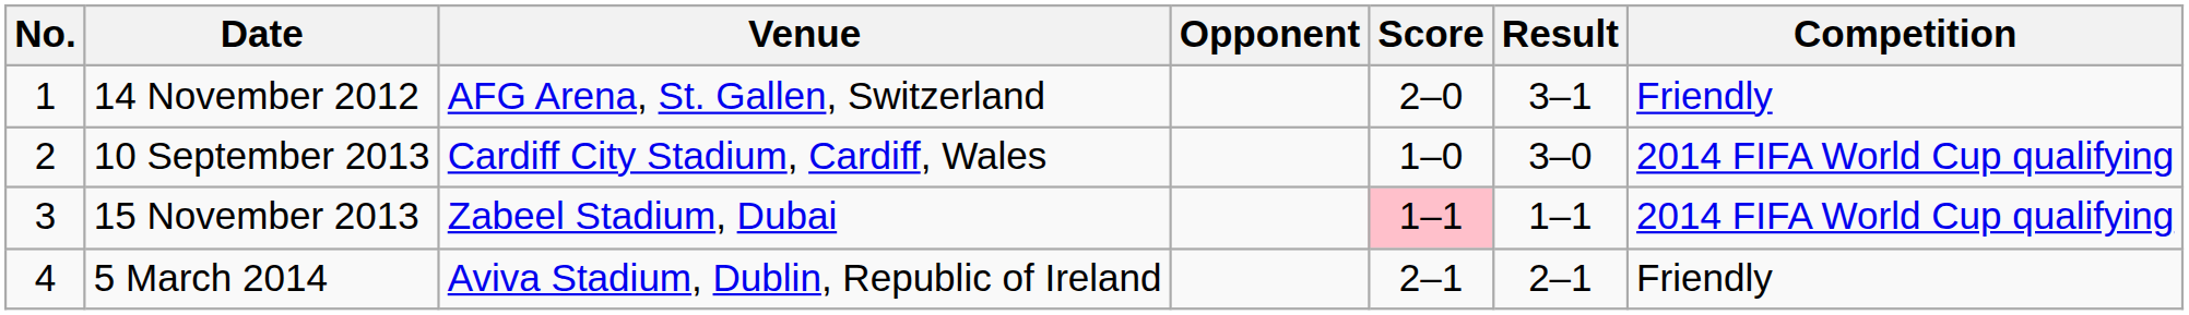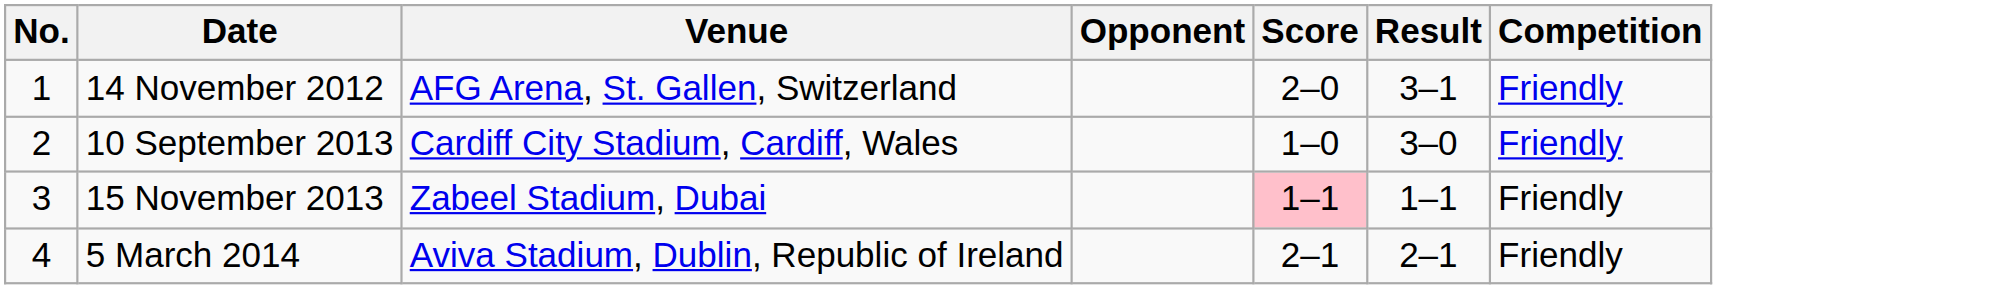 <table class="wikitable sortable">
 <tr>
 <th scope="col">No.</th>
 <th scope="col">Date</th>
 <th scope="col">Venue</th>
 <th scope="col">Opponent</th>
 <th scope="col">Score</th>
 <th scope="col">Result</th>
 <th scope="col">Competition</th>
 </tr>
 <tr>
 <td style="text-align:center">1</td>
 <td>14 November 2012</td>
 <td><a href='#'>AFG Arena</a>, <a href='#'>St. Gallen</a>, Switzerland</td>
 <td></td>
 <td style="text-align:center">2–0</td>
 <td style="text-align:center">3–1</td>
 <td><a href='#'>Friendly</a></td>
 </tr>
 <tr>
 <td style="text-align:center">2</td>
 <td>10 September 2013</td>
 <td><a href='#'>Cardiff City Stadium</a>, <a href='#'>Cardiff</a>, Wales</td>
 <td></td>
 <td style="text-align:center">1–0</td>
 <td style="text-align:center">3–0</td>
-<td><a href='#'>2014 FIFA World Cup qualifying</a></td>
+<td><a href='#'>Friendly</a></td>
 </tr>
 <tr>
 <td style="text-align:center">3</td>
 <td>15 November 2013</td>
 <td><a href='#'>Zabeel Stadium</a>, <a href='#'>Dubai</a></td>
 <td></td>
 <td style="background: pink; text-align:center">1–1</td>
 <td style="text-align:center">1–1</td>
-<td><a href='#'>2014 FIFA World Cup qualifying</a></td>
+<td>Friendly</td>
 </tr>
 <tr>
 <td style="text-align:center">4</td>
 <td>5 March 2014</td>
 <td><a href='#'>Aviva Stadium</a>, <a href='#'>Dublin</a>, Republic of Ireland</td>
 <td></td>
 <td style="text-align:center">2–1</td>
 <td style="text-align:center">2–1</td>
 <td>Friendly</td>
 </tr>
 </table>
